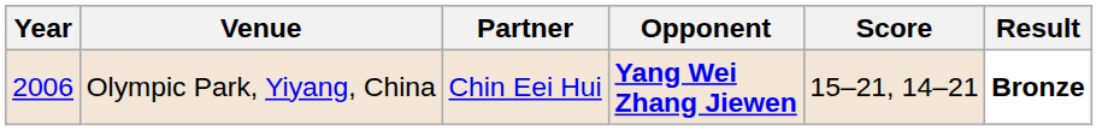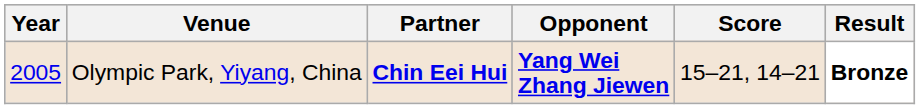 <table class="sortable wikitable" style="font-size: 90%;">
 <tr>
 <th>Year</th>
 <th>Venue</th>
 <th>Partner</th>
 <th>Opponent</th>
 <th>Score</th>
 <th>Result</th>
 </tr>
 <tr style="background:#F3E6D7">
-<td align="center"><a href='#'>2006</a></td>
+<td align="center"><a href='#'>2005</a></td>
 <td align="left">Olympic Park, <a href='#'>Yiyang</a>, China</td>
-<td align="left"> <a href='#'>Chin Eei Hui</a></td>
+<td align="left"><strong> <a href='#'>Chin Eei Hui</a></strong></td>
 <td align="left"><strong> <a href='#'>Yang Wei</a><br> <a href='#'>Zhang Jiewen</a></strong></td>
 <td align="left">15–21, 14–21</td>
 <td style="text-align:left; background:white"> <strong>Bronze</strong></td>
 </tr>
 </table>
